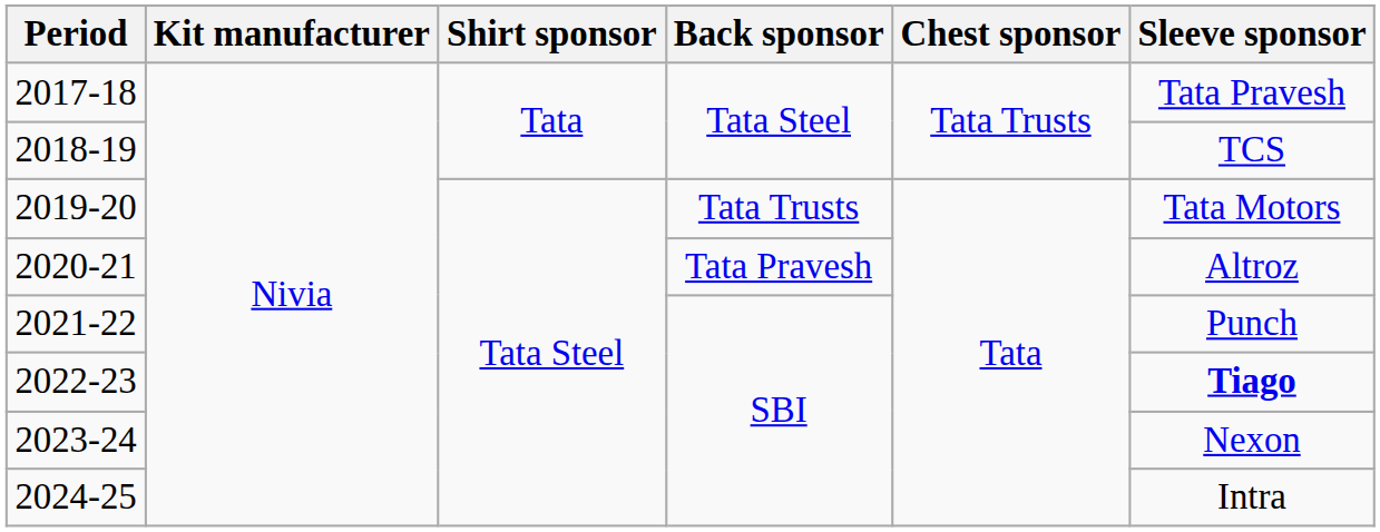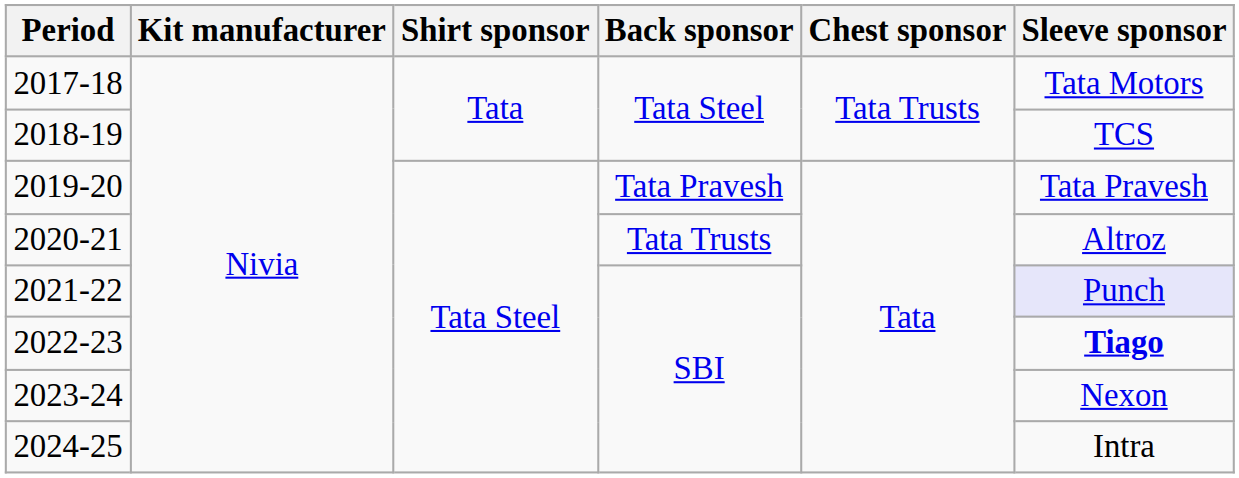 <table class="wikitable" style="text-align:center;margin-left:1em;float:center">
 <tr>
 <th>Period</th>
 <th>Kit manufacturer</th>
 <th>Shirt sponsor</th>
 <th>Back sponsor</th>
 <th>Chest sponsor</th>
 <th>Sleeve sponsor</th>
 </tr>
 <tr>
 <td>2017-18</td>
 <td rowspan=8><a href='#'>Nivia</a></td>
 <td rowspan=2><a href='#'>Tata</a></td>
 <td rowspan=2><a href='#'>Tata Steel</a></td>
 <td rowspan=2><a href='#'>Tata Trusts</a></td>
-<td><a href='#'>Tata Pravesh</a></td>
+<td><a href='#'>Tata Motors</a></td>
 </tr>
 <tr>
 <td>2018-19</td>
 <td><a href='#'>TCS</a></td>
 </tr>
 <tr>
 <td>2019-20</td>
 <td rowspan=6><a href='#'>Tata Steel</a></td>
-<td><a href='#'>Tata Trusts</a></td>
+<td><a href='#'>Tata Pravesh</a></td>
 <td rowspan=6><a href='#'>Tata</a></td>
-<td><a href='#'>Tata Motors</a></td>
+<td><a href='#'>Tata Pravesh</a></td>
 </tr>
 <tr>
 <td>2020-21</td>
-<td><a href='#'>Tata Pravesh</a></td>
+<td><a href='#'>Tata Trusts</a></td>
 <td><a href='#'>Altroz</a></td>
 </tr>
 <tr>
 <td>2021-22</td>
 <td rowspan=4><a href='#'>SBI</a></td>
-<td><a href='#'>Punch</a></td>
+<td style="background: lavender;"><a href='#'>Punch</a></td>
 </tr>
 <tr>
 <td>2022-23</td>
 <td><strong><a href='#'>Tiago</a></strong></td>
 </tr>
 <tr>
 <td>2023-24</td>
 <td><a href='#'>Nexon</a></td>
 </tr>
 <tr>
 <td>2024-25</td>
 <td>Intra</td>
 </tr>
 </table>
